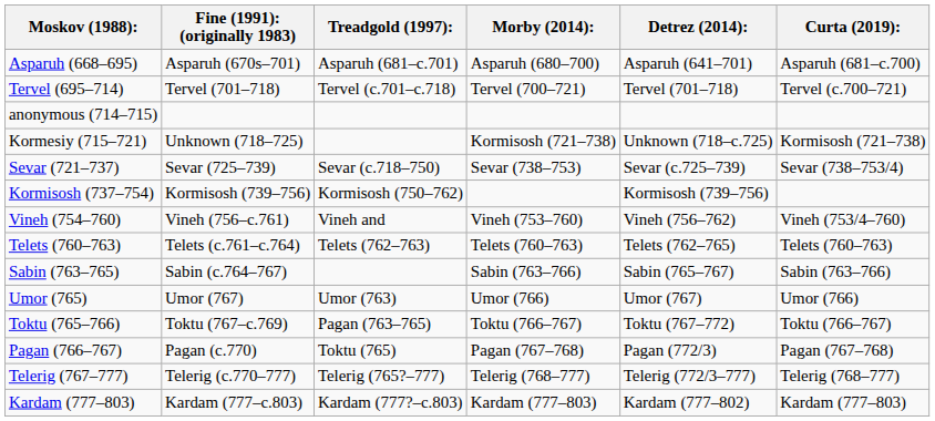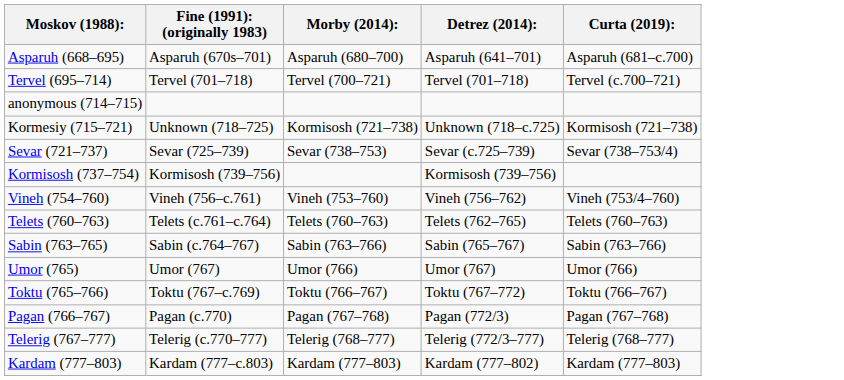 <table class="wikitable">
 <tr>
 <th><strong>Moskov (1988)</strong>:</th>
 <th><strong>Fine (1991)</strong>:<br>(originally 1983)</th>
-<th><strong>Treadgold (1997)</strong>:</th>
 <th><strong>Morby (2014)</strong>:</th>
 <th><strong>Detrez (2014)</strong>:</th>
 <th><strong>Curta (2019)</strong>:</th>
 </tr>
 <tr>
 <td><a href='#'>Asparuh</a> (668–695)</td>
 <td>Asparuh (670s–701)</td>
-<td>Asparuh (681–c.701)</td>
 <td>Asparuh (680–700)</td>
 <td>Asparuh (641–701)</td>
 <td>Asparuh (681–c.700)</td>
 </tr>
 <tr>
 <td><a href='#'>Tervel</a> (695–714)</td>
 <td>Tervel (701–718)</td>
-<td>Tervel (c.701–c.718)</td>
 <td>Tervel (700–721)</td>
 <td>Tervel (701–718)</td>
 <td>Tervel (c.700–721)</td>
 </tr>
 <tr>
 <td>anonymous (714–715)</td>
 <td></td>
 <td></td>
 <td></td>
 <td></td>
-<td></td>
 </tr>
 <tr>
 <td>Kormesiy (715–721)</td>
 <td>Unknown (718–725)</td>
-<td></td>
 <td>Kormisosh (721–738)</td>
 <td>Unknown (718–c.725)</td>
 <td>Kormisosh (721–738)</td>
 </tr>
 <tr>
 <td><a href='#'>Sevar</a> (721–737)</td>
 <td>Sevar (725–739)</td>
-<td>Sevar (c.718–750)</td>
 <td>Sevar (738–753)</td>
 <td>Sevar (c.725–739)</td>
 <td>Sevar (738–753/4)</td>
 </tr>
 <tr>
 <td><a href='#'>Kormisosh</a> (737–754)</td>
 <td>Kormisosh (739–756)</td>
-<td>Kormisosh (750–762)</td>
 <td></td>
 <td>Kormisosh (739–756)</td>
 <td></td>
 </tr>
 <tr>
 <td><a href='#'>Vineh</a> (754–760)</td>
 <td>Vineh (756–c.761)</td>
-<td>Vineh and</td>
 <td>Vineh (753–760)</td>
 <td>Vineh (756–762)</td>
 <td>Vineh (753/4–760)</td>
 </tr>
 <tr>
 <td><a href='#'>Telets</a> (760–763)</td>
 <td>Telets (c.761–c.764)</td>
-<td>Telets (762–763)</td>
 <td>Telets (760–763)</td>
 <td>Telets (762–765)</td>
 <td>Telets (760–763)</td>
 </tr>
 <tr>
 <td><a href='#'>Sabin</a> (763–765)</td>
 <td>Sabin (c.764–767)</td>
-<td></td>
 <td>Sabin (763–766)</td>
 <td>Sabin (765–767)</td>
 <td>Sabin (763–766)</td>
 </tr>
 <tr>
 <td><a href='#'>Umor</a> (765)</td>
 <td>Umor (767)</td>
-<td>Umor (763)</td>
 <td>Umor (766)</td>
 <td>Umor (767)</td>
 <td>Umor (766)</td>
 </tr>
 <tr>
 <td><a href='#'>Toktu</a> (765–766)</td>
 <td>Toktu (767–c.769)</td>
-<td>Pagan (763–765)</td>
 <td>Toktu (766–767)</td>
 <td>Toktu (767–772)</td>
 <td>Toktu (766–767)</td>
 </tr>
 <tr>
 <td><a href='#'>Pagan</a> (766–767)</td>
 <td>Pagan (c.770)</td>
-<td>Toktu (765)</td>
 <td>Pagan (767–768)</td>
 <td>Pagan (772/3)</td>
 <td>Pagan (767–768)</td>
 </tr>
 <tr>
 <td><a href='#'>Telerig</a> (767–777)</td>
 <td>Telerig (c.770–777)</td>
-<td>Telerig (765?–777)</td>
 <td>Telerig (768–777)</td>
 <td>Telerig (772/3–777)</td>
 <td>Telerig (768–777)</td>
 </tr>
 <tr>
 <td><a href='#'>Kardam</a> (777–803)</td>
 <td>Kardam (777–c.803)</td>
-<td>Kardam (777?–c.803)</td>
 <td>Kardam (777–803)</td>
 <td>Kardam (777–802)</td>
 <td>Kardam (777–803)</td>
 </tr>
 </table>
